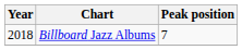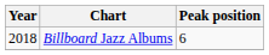 <table class="wikitable">
 <tr>
 <th>Year</th>
 <th>Chart</th>
 <th>Peak position</th>
 </tr>
 <tr>
 <td>2018</td>
 <td><a href='#'><em>Billboard</em> Jazz Albums</a></td>
-<td>7</td>
+<td>6</td>
 </tr>
 <tr>
 </tr>
 </table>
